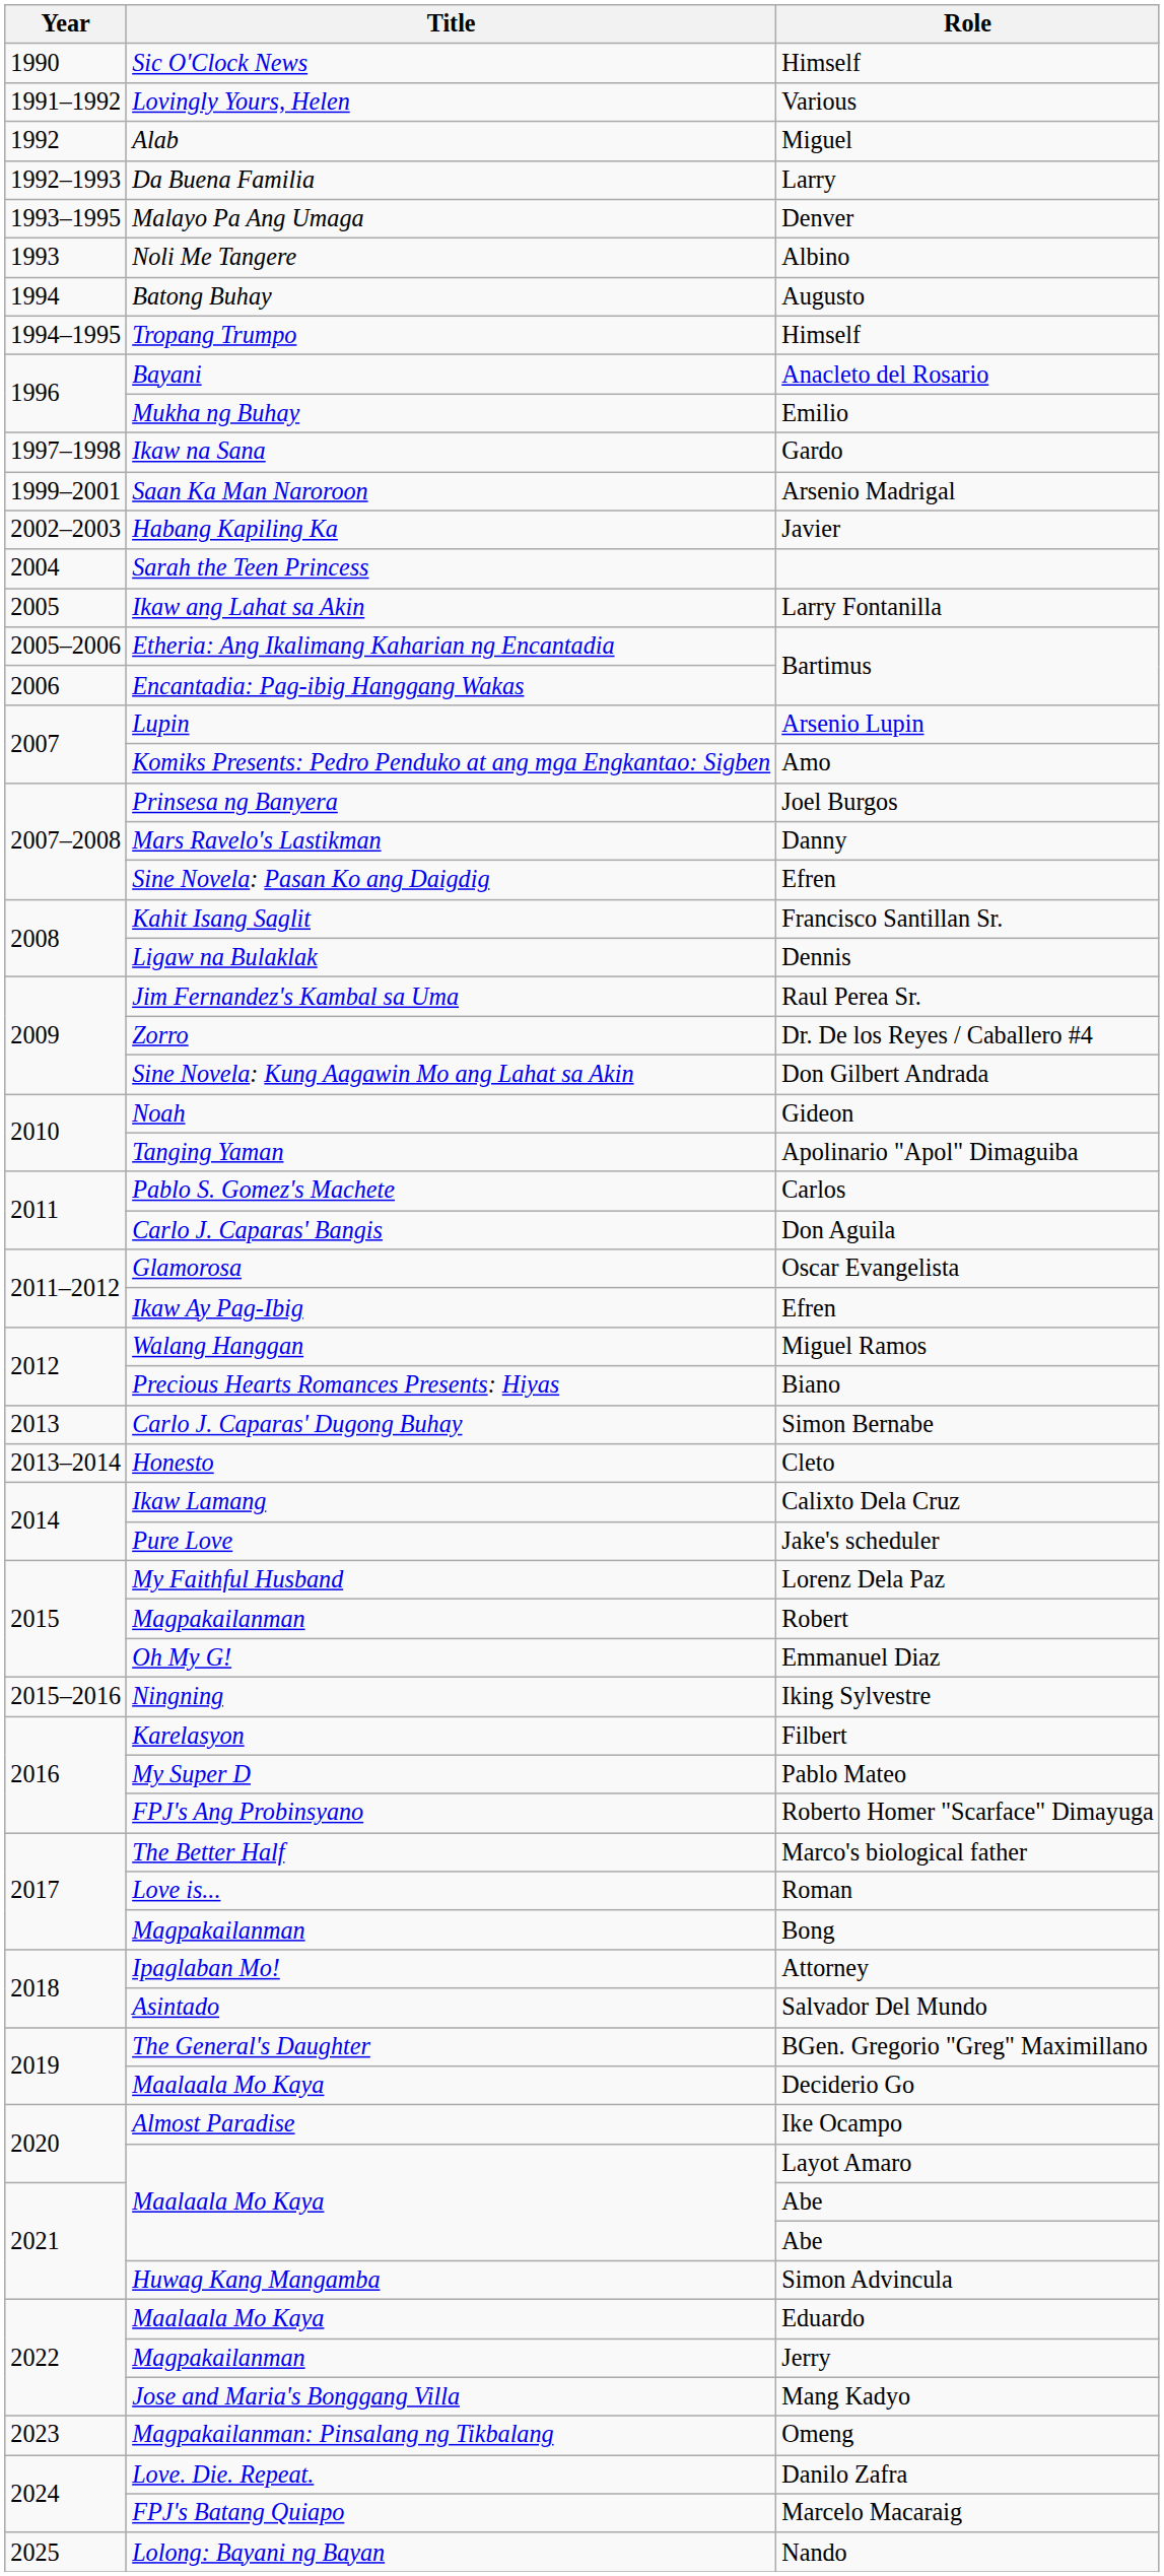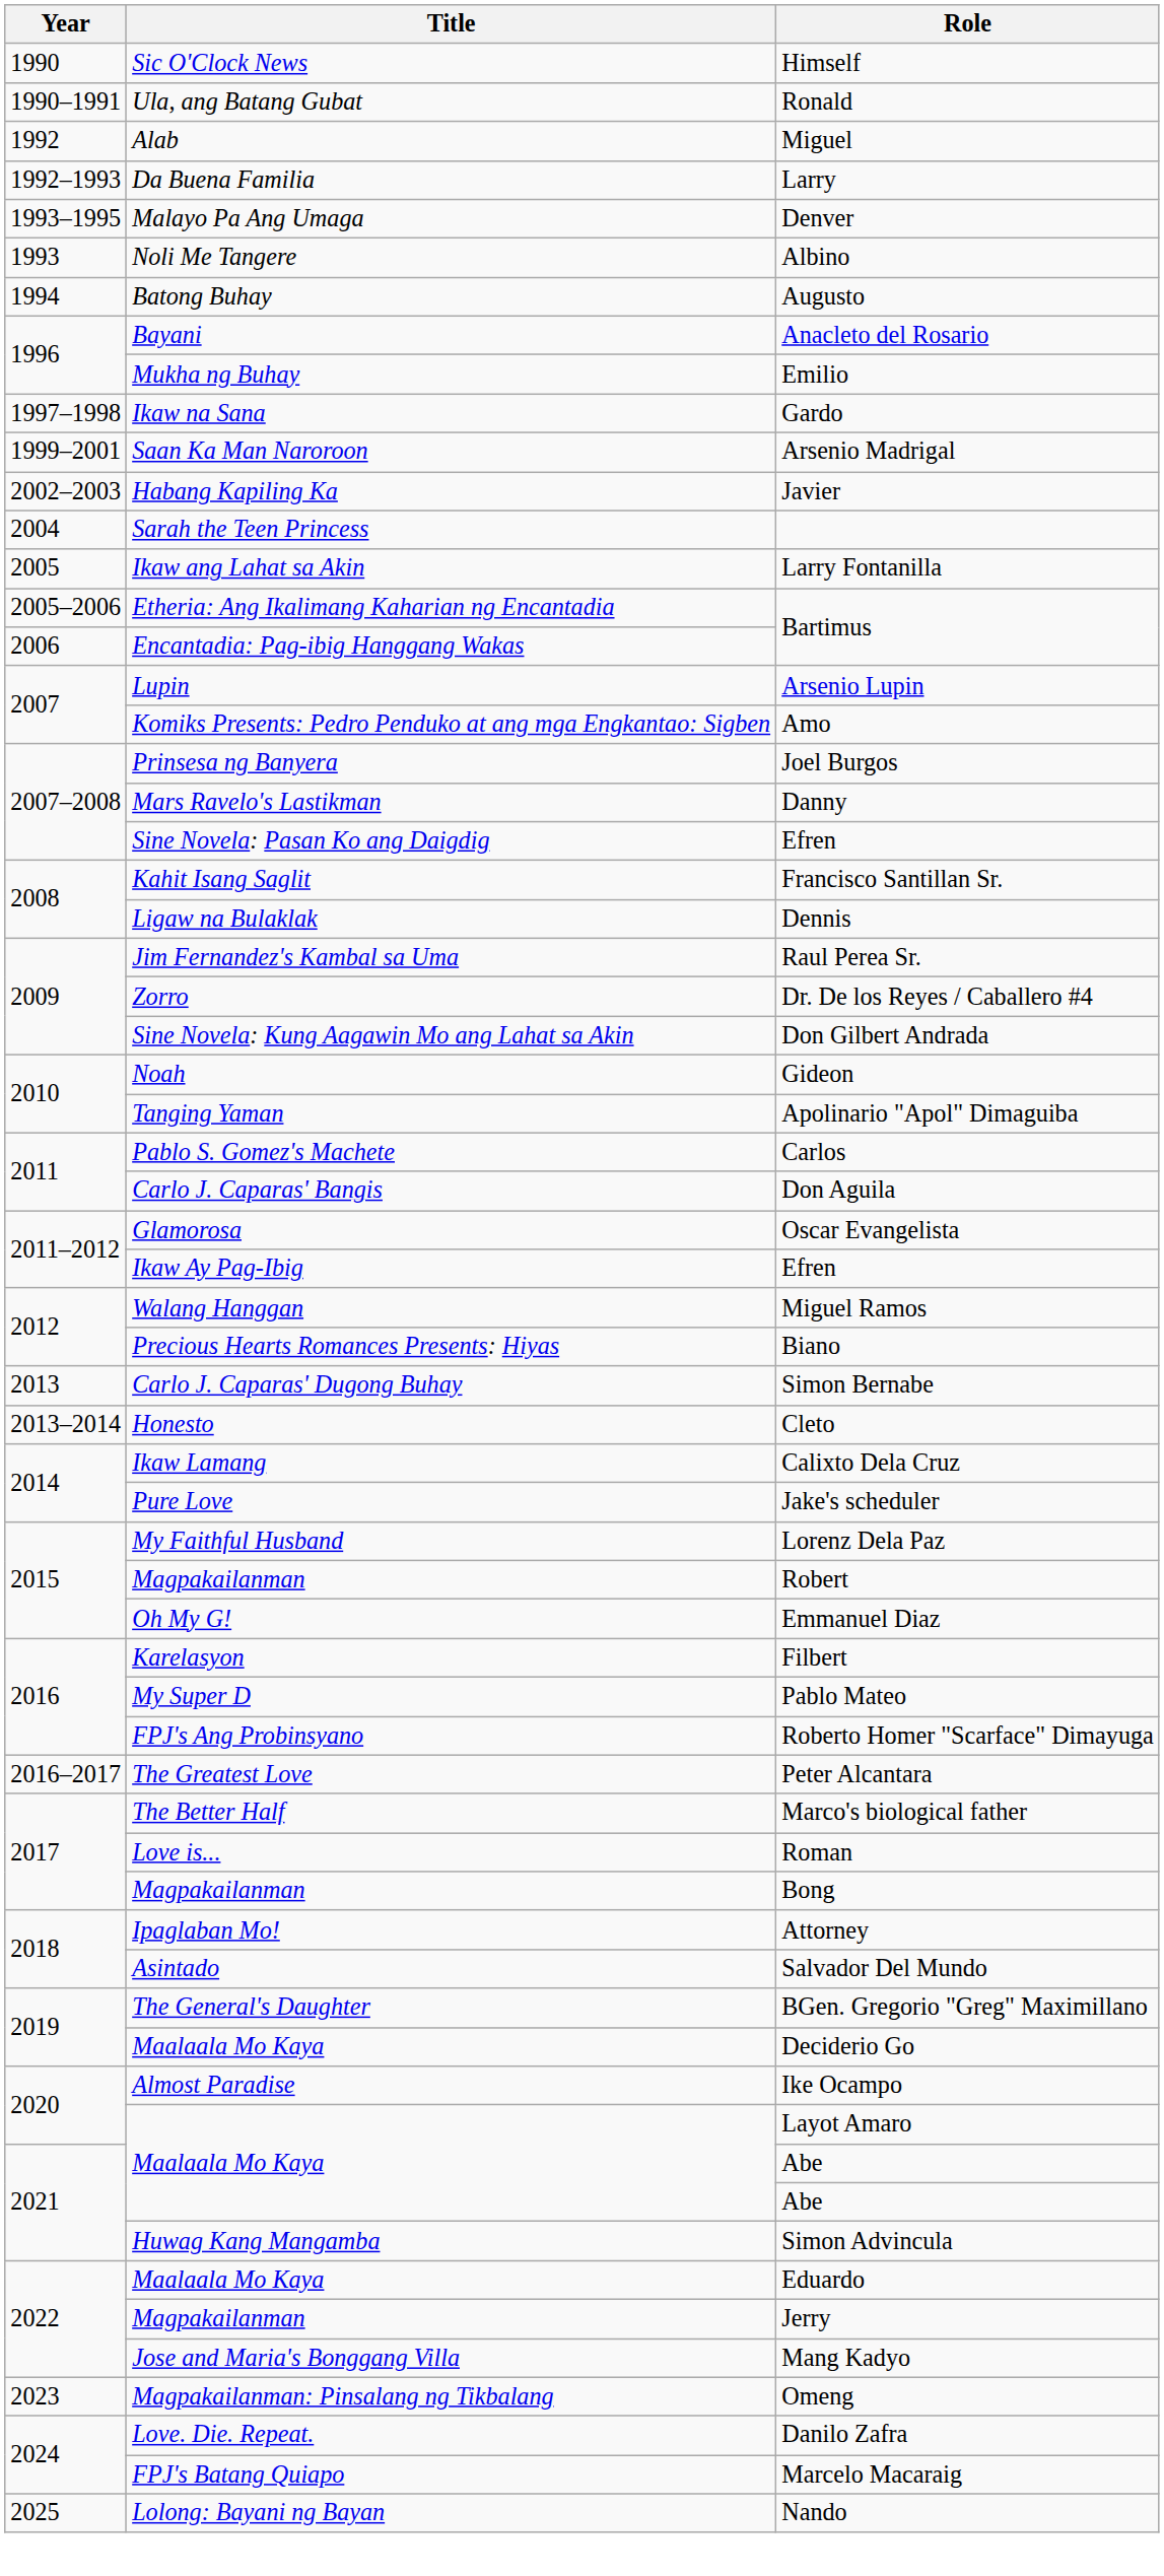 <table class="wikitable sortable">
 <tr>
 <th>Year</th>
 <th>Title</th>
 <th>Role</th>
 </tr>
 <tr>
 <td>1990</td>
 <td><em><a href='#'>Sic O'Clock News</a></em></td>
 <td>Himself</td>
 </tr>
 <tr>
-<td>1991–1992</td>
-<td><em><a href='#'>Lovingly Yours, Helen</a></em></td>
-<td>Various</td>
+<td>1990–1991</td>
+<td><em>Ula, ang Batang Gubat</em></td>
+<td>Ronald</td>
 </tr>
 <tr>
 <td>1992</td>
 <td><em>Alab</em></td>
 <td>Miguel</td>
 </tr>
 <tr>
 <td>1992–1993</td>
 <td><em>Da Buena Familia</em></td>
 <td>Larry</td>
 </tr>
 <tr>
 <td>1993–1995</td>
 <td><em>Malayo Pa Ang Umaga</em></td>
 <td>Denver</td>
 </tr>
 <tr>
 <td>1993</td>
 <td><em>Noli Me Tangere</em></td>
 <td>Albino</td>
 </tr>
 <tr>
 <td>1994</td>
 <td><em>Batong Buhay</em></td>
 <td>Augusto</td>
-</tr>
-<tr>
-<td>1994–1995</td>
-<td><em><a href='#'>Tropang Trumpo</a></em></td>
-<td>Himself</td>
 </tr>
 <tr>
 <td rowspan="2">1996</td>
 <td><em><a href='#'>Bayani</a></em></td>
 <td><a href='#'>Anacleto del Rosario</a></td>
 </tr>
 <tr>
 <td><em><a href='#'>Mukha ng Buhay</a></em></td>
 <td>Emilio</td>
 </tr>
 <tr>
 <td>1997–1998</td>
 <td><em><a href='#'>Ikaw na Sana</a></em></td>
 <td>Gardo</td>
 </tr>
 <tr>
 <td>1999–2001</td>
 <td><em><a href='#'>Saan Ka Man Naroroon</a></em></td>
 <td>Arsenio Madrigal</td>
 </tr>
 <tr>
 <td>2002–2003</td>
 <td><em><a href='#'>Habang Kapiling Ka</a></em></td>
 <td>Javier</td>
 </tr>
 <tr>
 <td>2004</td>
 <td><em><a href='#'>Sarah the Teen Princess</a></em></td>
 <td></td>
 </tr>
 <tr>
 <td>2005</td>
 <td><em><a href='#'>Ikaw ang Lahat sa Akin</a></em></td>
 <td>Larry Fontanilla</td>
 </tr>
 <tr>
 <td>2005–2006</td>
 <td><em><a href='#'>Etheria: Ang Ikalimang Kaharian ng Encantadia</a></em></td>
 <td rowspan="2">Bartimus</td>
 </tr>
 <tr>
 <td>2006</td>
 <td><em><a href='#'>Encantadia: Pag-ibig Hanggang Wakas</a></em></td>
 </tr>
 <tr>
 <td rowspan="2">2007</td>
 <td><em><a href='#'>Lupin</a></em></td>
 <td><a href='#'>Arsenio Lupin</a></td>
 </tr>
 <tr>
 <td><em><a href='#'>Komiks Presents: Pedro Penduko at ang mga Engkantao: Sigben</a></em></td>
 <td>Amo</td>
 </tr>
 <tr>
 <td rowspan="3">2007–2008</td>
 <td><em><a href='#'>Prinsesa ng Banyera</a></em></td>
 <td>Joel Burgos</td>
 </tr>
 <tr>
 <td><em><a href='#'>Mars Ravelo's Lastikman</a></em></td>
 <td>Danny</td>
 </tr>
 <tr>
 <td><em><a href='#'>Sine Novela</a>: <a href='#'>Pasan Ko ang Daigdig</a></em></td>
 <td>Efren</td>
 </tr>
 <tr>
 <td rowspan="2">2008</td>
 <td><em><a href='#'>Kahit Isang Saglit</a></em></td>
 <td>Francisco Santillan Sr.</td>
 </tr>
 <tr>
 <td><em><a href='#'>Ligaw na Bulaklak</a></em></td>
 <td>Dennis</td>
 </tr>
 <tr>
 <td rowspan="3">2009</td>
 <td><em><a href='#'>Jim Fernandez's Kambal sa Uma</a></em></td>
 <td>Raul Perea Sr.</td>
 </tr>
 <tr>
 <td><em><a href='#'>Zorro</a></em></td>
 <td>Dr. De los Reyes / Caballero #4</td>
 </tr>
 <tr>
 <td><em><a href='#'>Sine Novela</a>: <a href='#'>Kung Aagawin Mo ang Lahat sa Akin</a></em></td>
 <td>Don Gilbert Andrada</td>
 </tr>
 <tr>
 <td rowspan="2">2010</td>
 <td><em><a href='#'>Noah</a></em></td>
 <td>Gideon</td>
 </tr>
 <tr>
 <td><em><a href='#'>Tanging Yaman</a></em></td>
 <td>Apolinario "Apol" Dimaguiba</td>
 </tr>
 <tr>
 <td rowspan="2">2011</td>
 <td><em><a href='#'>Pablo S. Gomez's Machete</a></em></td>
 <td>Carlos</td>
 </tr>
 <tr>
 <td><em><a href='#'>Carlo J. Caparas' Bangis</a></em></td>
 <td>Don Aguila</td>
 </tr>
 <tr>
 <td rowspan="2">2011–2012</td>
 <td><em><a href='#'>Glamorosa</a></em></td>
 <td>Oscar Evangelista</td>
 </tr>
 <tr>
 <td><em><a href='#'>Ikaw Ay Pag-Ibig</a></em></td>
 <td>Efren</td>
 </tr>
 <tr>
 <td rowspan="2">2012</td>
 <td><em><a href='#'>Walang Hanggan</a></em></td>
 <td>Miguel Ramos</td>
 </tr>
 <tr>
 <td><em><a href='#'>Precious Hearts Romances Presents</a>: <a href='#'>Hiyas</a></em></td>
 <td>Biano</td>
 </tr>
 <tr>
 <td>2013</td>
 <td><em><a href='#'>Carlo J. Caparas' Dugong Buhay</a></em></td>
 <td>Simon Bernabe</td>
 </tr>
 <tr>
 <td>2013–2014</td>
 <td><em><a href='#'>Honesto</a></em></td>
 <td>Cleto</td>
 </tr>
 <tr>
 <td rowspan="2">2014</td>
 <td><em><a href='#'>Ikaw Lamang</a></em></td>
 <td>Calixto Dela Cruz</td>
 </tr>
 <tr>
 <td><em><a href='#'>Pure Love</a></em></td>
 <td>Jake's scheduler</td>
 </tr>
 <tr>
 <td rowspan="3">2015</td>
 <td><em><a href='#'>My Faithful Husband</a></em></td>
 <td>Lorenz Dela Paz</td>
 </tr>
 <tr>
 <td><em><a href='#'>Magpakailanman</a></em></td>
 <td>Robert</td>
 </tr>
 <tr>
 <td><em><a href='#'>Oh My G!</a></em></td>
 <td>Emmanuel Diaz</td>
 </tr>
 <tr>
-<td>2015–2016</td>
-<td><em><a href='#'>Ningning</a></em></td>
-<td>Iking Sylvestre</td>
-</tr>
-<tr>
 <td rowspan="3">2016</td>
 <td><em><a href='#'>Karelasyon</a></em></td>
 <td>Filbert</td>
 </tr>
 <tr>
 <td><em><a href='#'>My Super D</a></em></td>
 <td>Pablo Mateo</td>
 </tr>
 <tr>
 <td><em><a href='#'>FPJ's Ang Probinsyano</a></em></td>
 <td>Roberto Homer "Scarface" Dimayuga</td>
+</tr>
+<tr>
+<td>2016–2017</td>
+<td><em><a href='#'>The Greatest Love</a></em></td>
+<td>Peter Alcantara</td>
 </tr>
 <tr>
 <td rowspan="3">2017</td>
 <td><em><a href='#'>The Better Half</a></em></td>
 <td>Marco's biological father</td>
 </tr>
 <tr>
 <td><em><a href='#'>Love is...</a></em></td>
 <td>Roman</td>
 </tr>
 <tr>
 <td><em><a href='#'>Magpakailanman</a></em></td>
 <td>Bong</td>
 </tr>
 <tr>
 <td rowspan="2">2018</td>
 <td><em><a href='#'>Ipaglaban Mo!</a></em></td>
 <td>Attorney</td>
 </tr>
 <tr>
 <td><em><a href='#'>Asintado</a></em></td>
 <td>Salvador Del Mundo</td>
 </tr>
 <tr>
 <td rowspan="2">2019</td>
 <td><em><a href='#'>The General's Daughter</a></em></td>
 <td>BGen. Gregorio "Greg" Maximillano</td>
 </tr>
 <tr>
 <td><em><a href='#'>Maalaala Mo Kaya</a></em></td>
 <td>Deciderio Go</td>
 </tr>
 <tr>
 <td rowspan="2">2020</td>
 <td><a href='#'><em>Almost Paradise</em></a></td>
 <td>Ike Ocampo</td>
 </tr>
 <tr>
 <td rowspan="3"><em><a href='#'>Maalaala Mo Kaya</a></em></td>
 <td>Layot Amaro</td>
 </tr>
 <tr>
 <td rowspan="3">2021</td>
 <td>Abe</td>
 </tr>
 <tr>
 <td>Abe</td>
 </tr>
 <tr>
 <td><em><a href='#'>Huwag Kang Mangamba</a></em></td>
 <td>Simon Advincula</td>
 </tr>
 <tr>
 <td rowspan="3">2022</td>
 <td><em><a href='#'>Maalaala Mo Kaya</a></em></td>
 <td>Eduardo</td>
 </tr>
 <tr>
 <td><em><a href='#'>Magpakailanman</a></em></td>
 <td>Jerry</td>
 </tr>
 <tr>
 <td><em><a href='#'>Jose and Maria's Bonggang Villa</a></em></td>
 <td>Mang Kadyo</td>
 </tr>
 <tr>
 <td>2023</td>
 <td><em><a href='#'>Magpakailanman: Pinsalang ng Tikbalang</a></em></td>
 <td>Omeng</td>
 </tr>
 <tr>
 <td rowspan="2">2024</td>
 <td><em><a href='#'>Love. Die. Repeat.</a></em></td>
 <td>Danilo Zafra</td>
 </tr>
 <tr>
 <td><em><a href='#'>FPJ's Batang Quiapo</a></em></td>
 <td>Marcelo Macaraig</td>
 </tr>
 <tr>
 <td>2025</td>
 <td><a href='#'><em>Lolong: Bayani ng Bayan</em></a></td>
 <td>Nando</td>
 </tr>
 </table>
